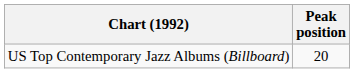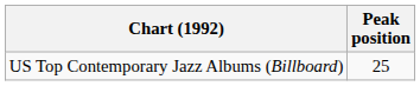 <table class="wikitable">
 <tr>
 <th>Chart (1992)</th>
 <th>Peak<br>position</th>
 </tr>
 <tr>
 <td>US Top Contemporary Jazz Albums (<em>Billboard</em>)</td>
-<td style="text-align:center;">20</td>
+<td style="text-align:center;">25</td>
 </tr>
 </table>
